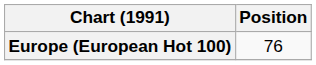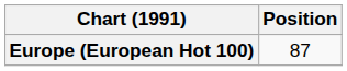 <table class="wikitable sortable plainrowheaders">
 <tr>
 <th>Chart (1991)</th>
 <th>Position</th>
 </tr>
 <tr>
 <th scope="row">Europe (European Hot 100)</th>
-<td style="text-align:center;">76</td>
+<td style="text-align:center;">87</td>
 </tr>
 <tr>
 </tr>
 </table>
